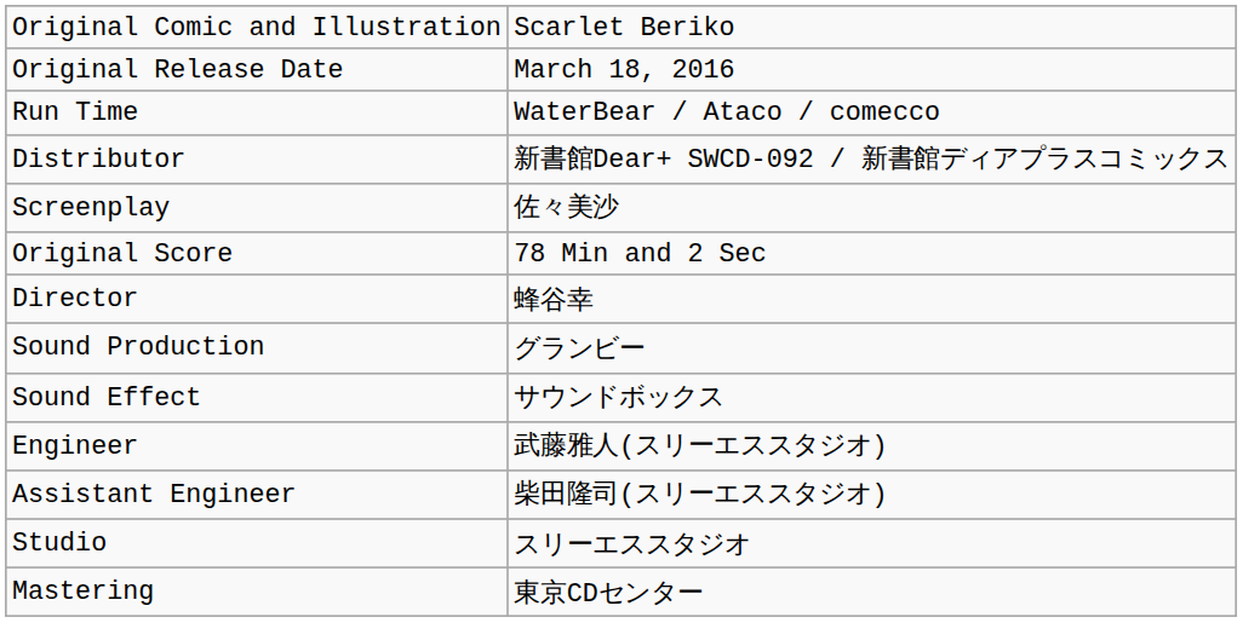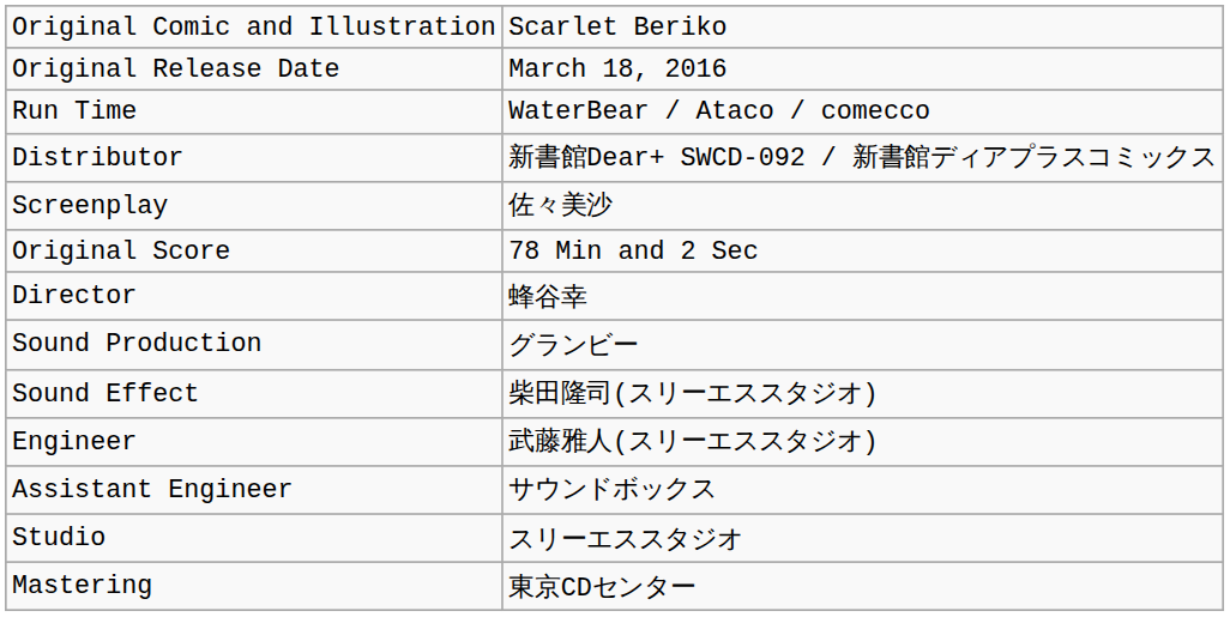 <table class="wikitable">
 <tr>
 <td>Original Comic and Illustration</td>
 <td>Scarlet Beriko</td>
 </tr>
 <tr>
 <td>Original Release Date</td>
 <td>March 18, 2016</td>
 </tr>
 <tr>
 <td>Run Time</td>
 <td>WaterBear / Ataco / comecco</td>
 </tr>
 <tr>
 <td>Distributor</td>
 <td>新書館Dear+ SWCD-092 / 新書館ディアプラスコミックス</td>
 </tr>
 <tr>
 <td>Screenplay</td>
 <td>佐々美沙</td>
 </tr>
 <tr>
 <td>Original Score</td>
 <td>78 Min and 2 Sec</td>
 </tr>
 <tr>
 <td>Director</td>
 <td>蜂谷幸</td>
 </tr>
 <tr>
 <td>Sound Production</td>
 <td>グランビー</td>
 </tr>
 <tr>
 <td>Sound Effect</td>
-<td>サウンドボックス</td>
+<td>柴田隆司(スリーエススタジオ)</td>
 </tr>
 <tr>
 <td>Engineer</td>
 <td>武藤雅人(スリーエススタジオ)</td>
 </tr>
 <tr>
 <td>Assistant Engineer</td>
-<td>柴田隆司(スリーエススタジオ)</td>
+<td>サウンドボックス</td>
 </tr>
 <tr>
 <td>Studio</td>
 <td>スリーエススタジオ</td>
 </tr>
 <tr>
 <td>Mastering</td>
 <td>東京CDセンター</td>
 </tr>
 </table>
